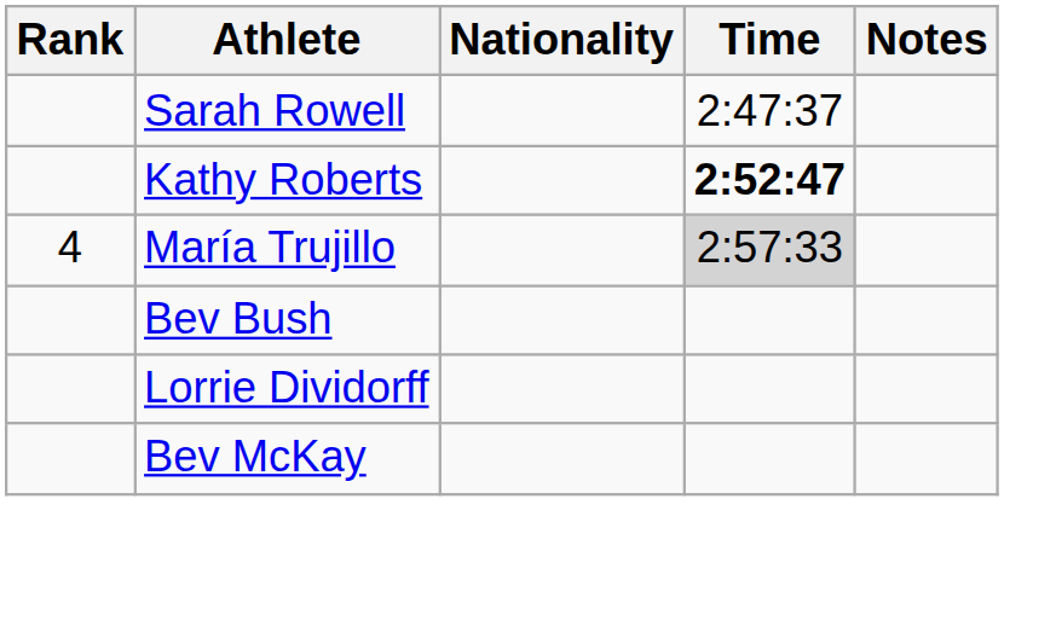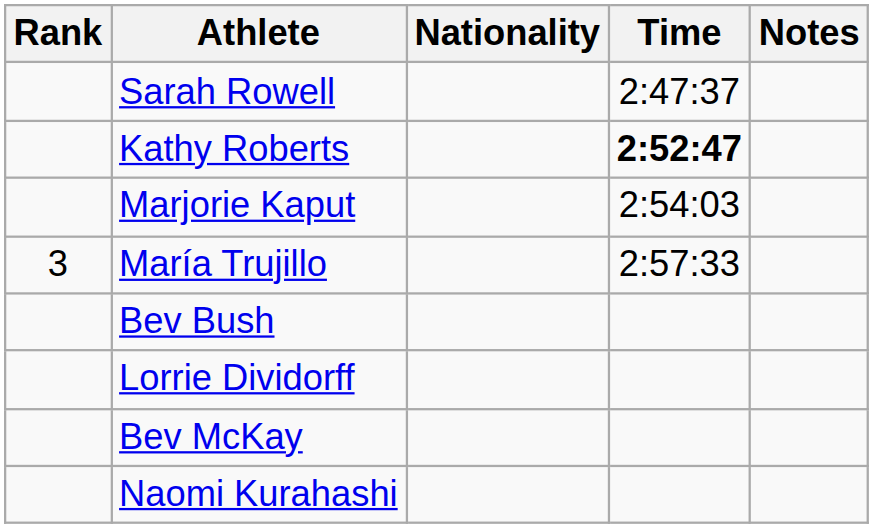 <table class="wikitable sortable" style="text-align:center">
 <tr>
 <th>Rank</th>
 <th>Athlete</th>
 <th>Nationality</th>
 <th>Time</th>
 <th>Notes</th>
 </tr>
 <tr>
 <td></td>
 <td align=left><a href='#'>Sarah Rowell</a></td>
 <td align=left></td>
 <td>2:47:37</td>
 <td></td>
 </tr>
 <tr>
 <td></td>
 <td align=left><a href='#'>Kathy Roberts</a></td>
 <td align=left></td>
 <td><strong>2:52:47</strong></td>
 <td></td>
 </tr>
 <tr>
-<td>4</td>
+<td></td>
+<td align=left><a href='#'>Marjorie Kaput</a></td>
+<td align=left></td>
+<td>2:54:03</td>
+<td></td>
+</tr>
+<tr>
+<td>3</td>
 <td align=left><a href='#'>María Trujillo</a></td>
 <td align=left></td>
-<td style="background: lightgrey;">2:57:33</td>
+<td>2:57:33</td>
 <td></td>
 </tr>
 <tr>
 <td></td>
 <td align=left><a href='#'>Bev Bush</a></td>
 <td align=left></td>
 <td></td>
 <td></td>
 </tr>
 <tr>
 <td></td>
 <td align=left><a href='#'>Lorrie Dividorff</a></td>
 <td align=left></td>
 <td></td>
 <td></td>
 </tr>
 <tr>
 <td></td>
 <td align=left><a href='#'>Bev McKay</a></td>
 <td align=left></td>
 <td></td>
 <td></td>
 </tr>
+<tr>
+<td></td>
+<td align=left><a href='#'>Naomi Kurahashi</a></td>
+<td align=left></td>
+<td></td>
+<td></td>
+</tr>
 </table>
